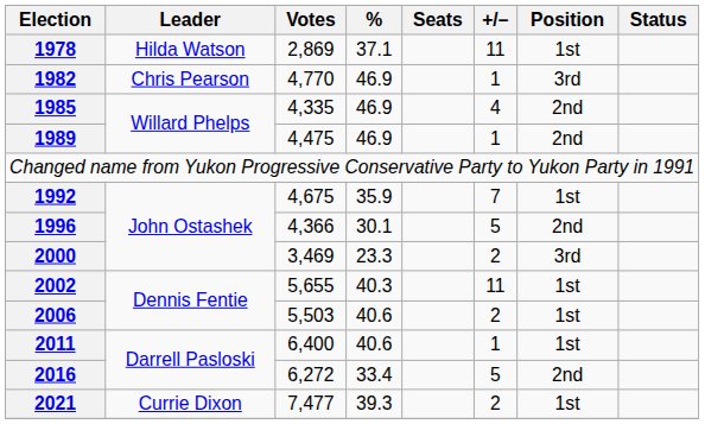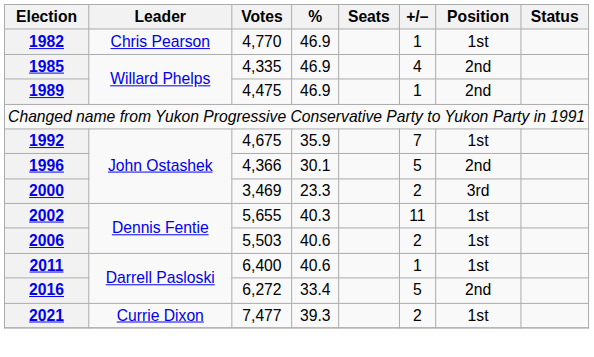 <table class=wikitable style="text-align: center;">
 <tr>
 <th>Election</th>
 <th>Leader</th>
 <th>Votes</th>
 <th>%</th>
 <th>Seats</th>
 <th>+/–</th>
 <th>Position</th>
 <th>Status</th>
 </tr>
 <tr>
-<th><a href='#'>1978</a></th>
-<td><a href='#'>Hilda Watson</a></td>
-<td>2,869</td>
-<td>37.1</td>
-<td></td>
-<td> 11</td>
-<td> 1st</td>
-<td></td>
-</tr>
-<tr>
 <th><a href='#'>1982</a></th>
 <td><a href='#'>Chris Pearson</a></td>
 <td>4,770</td>
 <td>46.9</td>
 <td></td>
 <td> 1</td>
-<td> 3rd</td>
+<td> 1st</td>
 <td></td>
 </tr>
 <tr>
 <th><a href='#'>1985</a></th>
 <td rowspan=2><a href='#'>Willard Phelps</a></td>
 <td>4,335</td>
 <td>46.9</td>
 <td></td>
 <td> 4</td>
 <td> 2nd</td>
 <td></td>
 </tr>
 <tr>
 <th><a href='#'>1989</a></th>
 <td>4,475</td>
 <td>46.9</td>
 <td></td>
 <td> 1</td>
 <td> 2nd</td>
 <td></td>
 </tr>
 <tr>
 <td colspan=8 align="center"><em>Changed name from Yukon Progressive Conservative Party to Yukon Party in 1991</em></td>
 </tr>
 <tr>
 <th><a href='#'>1992</a></th>
 <td rowspan=3><a href='#'>John Ostashek</a></td>
 <td>4,675</td>
 <td>35.9</td>
 <td></td>
 <td> 7</td>
 <td> 1st</td>
 <td></td>
 </tr>
 <tr>
 <th><a href='#'>1996</a></th>
 <td>4,366</td>
 <td>30.1</td>
 <td></td>
 <td> 5</td>
 <td> 2nd</td>
 <td></td>
 </tr>
 <tr>
 <th><a href='#'>2000</a></th>
 <td>3,469</td>
 <td>23.3</td>
 <td></td>
 <td> 2</td>
 <td> 3rd</td>
 <td></td>
 </tr>
 <tr>
 <th><a href='#'>2002</a></th>
 <td rowspan=2><a href='#'>Dennis Fentie</a></td>
 <td>5,655</td>
 <td>40.3</td>
 <td></td>
 <td> 11</td>
 <td> 1st</td>
 <td></td>
 </tr>
 <tr>
 <th><a href='#'>2006</a></th>
 <td>5,503</td>
 <td>40.6</td>
 <td></td>
 <td> 2</td>
 <td> 1st</td>
 <td></td>
 </tr>
 <tr>
 <th><a href='#'>2011</a></th>
 <td rowspan=2><a href='#'>Darrell Pasloski</a></td>
 <td>6,400</td>
 <td>40.6</td>
 <td></td>
 <td> 1</td>
 <td> 1st</td>
 <td></td>
 </tr>
 <tr>
 <th><a href='#'>2016</a></th>
 <td>6,272</td>
 <td>33.4</td>
 <td></td>
 <td> 5</td>
 <td> 2nd</td>
 <td></td>
 </tr>
 <tr>
 <th><a href='#'>2021</a></th>
 <td rowspan=1><a href='#'>Currie Dixon</a></td>
 <td>7,477</td>
 <td>39.3</td>
 <td></td>
 <td> 2</td>
 <td> 1st</td>
 <td></td>
 </tr>
 <tr>
 </tr>
 </table>
